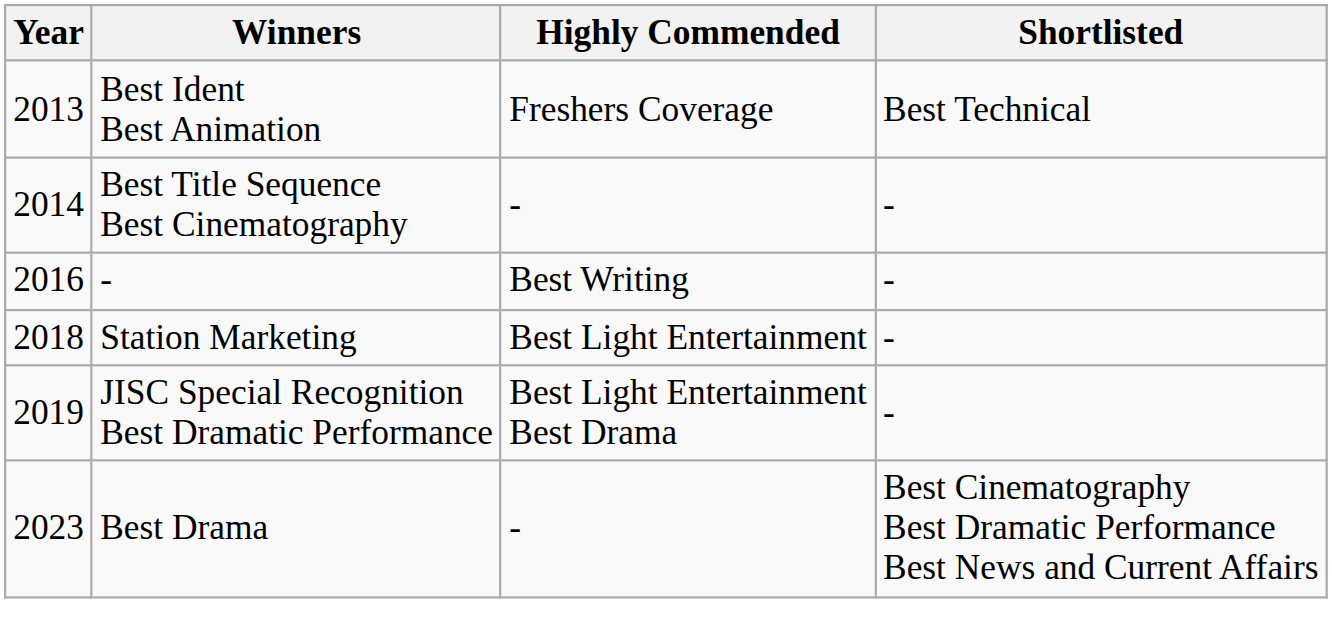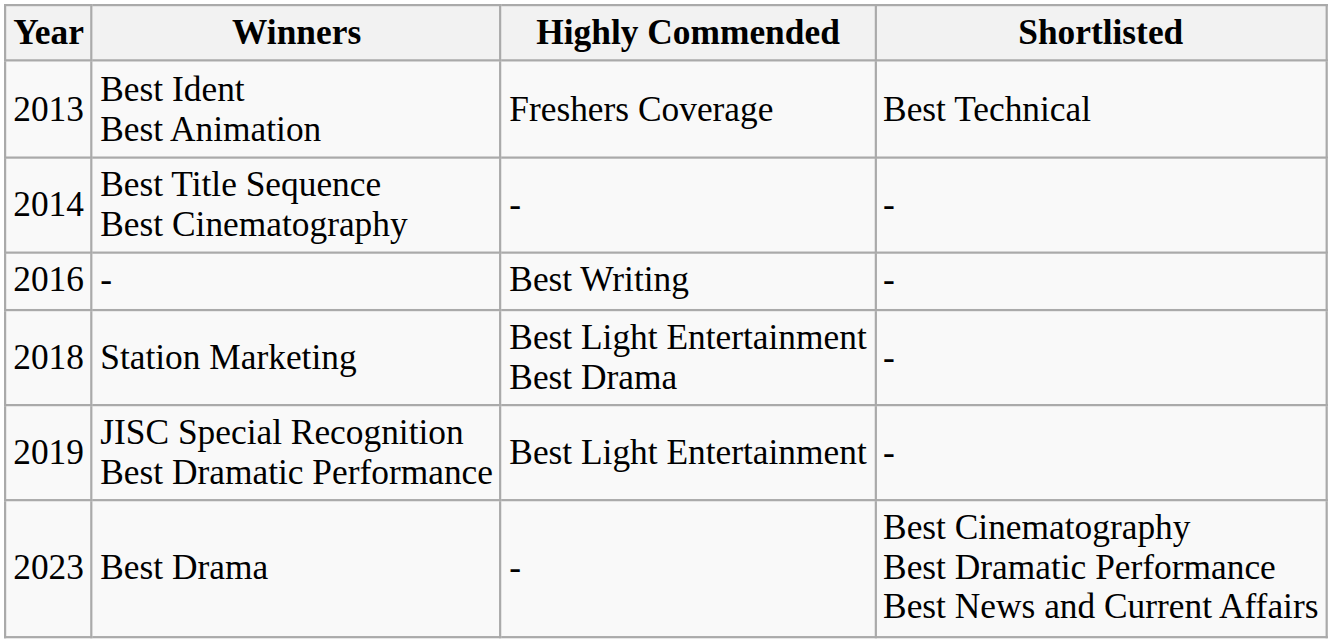 <table class="wikitable">
 <tr>
 <th>Year</th>
 <th>Winners</th>
 <th>Highly Commended</th>
 <th>Shortlisted</th>
 </tr>
 <tr>
 <td>2013</td>
 <td>Best Ident <br> Best Animation</td>
 <td>Freshers Coverage</td>
 <td>Best Technical</td>
 </tr>
 <tr>
 <td>2014</td>
 <td>Best Title Sequence <br> Best Cinematography</td>
 <td>-</td>
 <td>-</td>
 </tr>
 <tr>
 <td>2016</td>
 <td>-</td>
 <td>Best Writing</td>
 <td>-</td>
 </tr>
 <tr>
 <td>2018</td>
 <td>Station Marketing</td>
-<td>Best Light Entertainment</td>
+<td>Best Light Entertainment <br> Best Drama</td>
 <td>-</td>
 </tr>
 <tr>
 <td>2019</td>
 <td>JISC Special Recognition <br> Best Dramatic Performance</td>
-<td>Best Light Entertainment <br> Best Drama</td>
+<td>Best Light Entertainment</td>
 <td>-</td>
 </tr>
 <tr>
 <td>2023</td>
 <td>Best Drama</td>
 <td>-</td>
 <td>Best Cinematography <br> Best Dramatic Performance <br> Best News and Current Affairs</td>
 </tr>
 </table>
